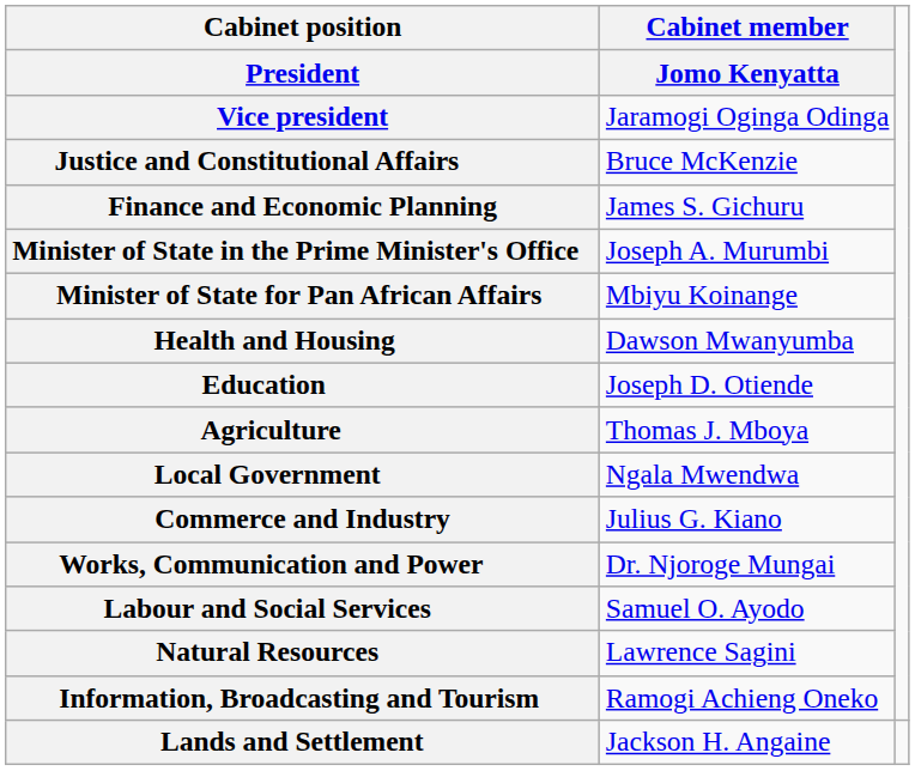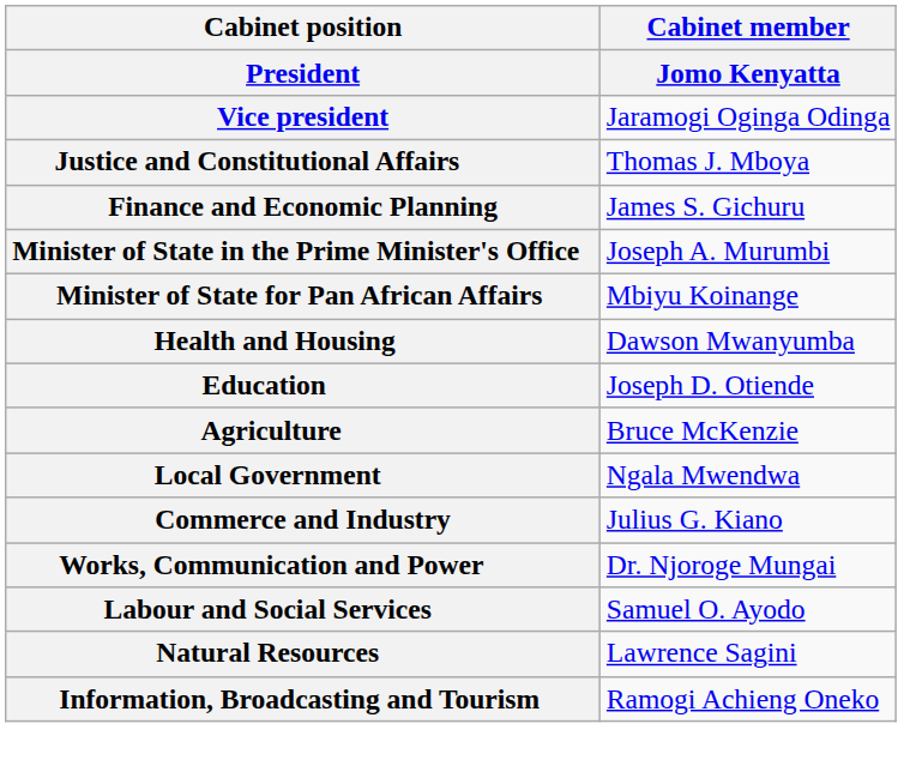 <table class="wikitable">
 <tr>
 <th>Cabinet position</th>
 <th><a href='#'>Cabinet member</a></th>
 </tr>
 <tr>
 <th><a href='#'>President</a></th>
 <th><a href='#'>Jomo Kenyatta</a></th>
 </tr>
 <tr>
 <th><a href='#'>Vice president</a></th>
 <td><a href='#'>Jaramogi Oginga Odinga</a></td>
 </tr>
 <tr>
 <th>Justice and Constitutional Affairs             </th>
-<td><a href='#'>Bruce McKenzie</a></td>
+<td><a href='#'>Thomas J. Mboya</a></td>
 </tr>
 <tr>
 <th>Finance and Economic Planning</th>
 <td><a href='#'>James S. Gichuru</a></td>
 </tr>
 <tr>
 <th>Minister of State in the Prime Minister's Office  </th>
 <td><a href='#'>Joseph A. Murumbi</a></td>
 </tr>
 <tr>
 <th>Minister of State for Pan African Affairs </th>
 <td><a href='#'>Mbiyu Koinange</a></td>
 </tr>
 <tr>
 <th>Health and Housing        </th>
 <td><a href='#'>Dawson Mwanyumba</a></td>
 </tr>
 <tr>
 <th>Education           </th>
 <td><a href='#'>Joseph D. Otiende</a></td>
 </tr>
 <tr>
 <th>Agriculture         </th>
-<td><a href='#'>Thomas J. Mboya</a></td>
+<td><a href='#'>Bruce McKenzie</a></td>
 </tr>
 <tr>
 <th>Local Government          </th>
 <td><a href='#'>Ngala Mwendwa</a></td>
 </tr>
 <tr>
 <th>Commerce and Industry</th>
 <td><a href='#'>Julius G. Kiano</a></td>
 </tr>
 <tr>
 <th>Works, Communication and Power         </th>
 <td><a href='#'>Dr. Njoroge Mungai</a></td>
 </tr>
 <tr>
 <th>Labour and Social Services          </th>
 <td><a href='#'>Samuel O. Ayodo</a></td>
 </tr>
 <tr>
 <th>Natural Resources          </th>
 <td><a href='#'>Lawrence Sagini</a></td>
 </tr>
 <tr>
 <th>Information, Broadcasting and Tourism </th>
 <td><a href='#'>Ramogi Achieng Oneko</a></td>
 </tr>
-<tr>
-<th>Lands and Settlement   </th>
-<td><a href='#'>Jackson H. Angaine</a></td>
-<td></td>
-</tr>
 </table>
